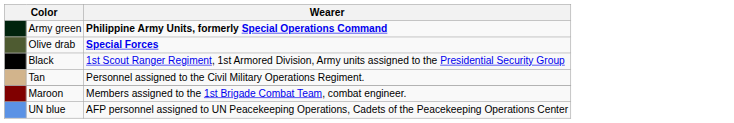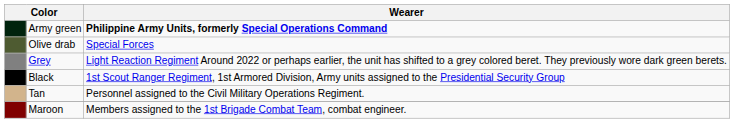 <table class="wikitable">
 <tr>
 <th colspan="2">Color</th>
 <th>Wearer</th>
 </tr>
 <tr>
 <td style="background:#00230D;">      </td>
 <td>Army green</td>
 <td><strong>Philippine Army Units, formerly <a href='#'>Special Operations Command</a></strong></td>
 </tr>
 <tr>
 <td style="background:#4E5b31;"></td>
 <td>Olive drab</td>
-<td><strong><a href='#'>Special Forces</a></strong></td>
+<td><a href='#'>Special Forces</a></td>
+</tr>
+<tr>
+<td style="background:#808080;"></td>
+<td><a href='#'>Grey</a></td>
+<td><a href='#'>Light Reaction Regiment</a> Around 2022 or perhaps earlier, the unit has shifted to a grey colored beret. They previously wore dark green berets.</td>
 </tr>
 <tr>
 <td style="background:#000;"></td>
 <td>Black</td>
 <td><a href='#'>1st Scout Ranger Regiment</a>, 1st Armored Division, Army units assigned to the <a href='#'>Presidential Security Group</a></td>
 </tr>
 <tr>
 <td style="background:tan;"></td>
 <td>Tan</td>
 <td>Personnel assigned to the Civil Military Operations Regiment.</td>
 </tr>
 <tr>
 </tr>
 <tr>
 <td style="background:maroon;"></td>
 <td>Maroon</td>
 <td>Members assigned to the <a href='#'>1st Brigade Combat Team</a>, combat engineer.</td>
 </tr>
-<tr>
-<td style="background:#5b92e5;"></td>
-<td>UN blue</td>
-<td>AFP personnel assigned to UN Peacekeeping Operations, Cadets of the Peacekeeping Operations Center</td>
-</tr>
 </table>
